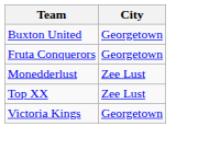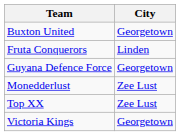 <table class="wikitable">
 <tr>
 <th>Team</th>
 <th>City</th>
 </tr>
 <tr>
 <td><a href='#'>Buxton United</a></td>
 <td><a href='#'>Georgetown</a></td>
 </tr>
 <tr>
 <td><a href='#'>Fruta Conquerors</a></td>
+<td><a href='#'>Linden</a></td>
+</tr>
+<tr>
+<td><a href='#'>Guyana Defence Force</a></td>
 <td><a href='#'>Georgetown</a></td>
 </tr>
 <tr>
 <td><a href='#'>Monedderlust</a></td>
 <td><a href='#'>Zee Lust</a></td>
 </tr>
 <tr>
 <td><a href='#'>Top XX</a></td>
 <td><a href='#'>Zee Lust</a></td>
 </tr>
 <tr>
 <td><a href='#'>Victoria Kings</a></td>
 <td><a href='#'>Georgetown</a></td>
 </tr>
 </table>
